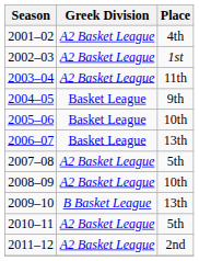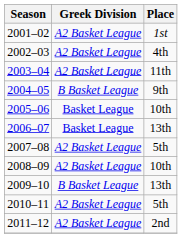 <table class="wikitable sortable" style="text-align:center; width: ;">
 <tr style="background: #efefef">
 <th><strong>Season</strong></th>
 <th>Greek Division</th>
 <th>Place</th>
 </tr>
 <tr>
 <td>2001–02</td>
 <td><em><a href='#'>A2 Basket League</a></em></td>
-<td>4th</td>
+<td><em>1st</em></td>
 </tr>
 <tr>
 <td>2002–03</td>
 <td><em><a href='#'>A2 Basket League</a></em></td>
-<td><em>1st</em></td>
+<td>4th</td>
 </tr>
 <tr>
 <td><a href='#'>2003–04</a></td>
 <td><em><a href='#'>A2 Basket League</a></em></td>
 <td>11th</td>
 </tr>
 <tr>
 <td><a href='#'>2004–05</a></td>
-<td><a href='#'>Basket League</a></td>
+<td><em><a href='#'>B Basket League</a></em></td>
 <td>9th</td>
 </tr>
 <tr>
 <td><a href='#'>2005–06</a></td>
 <td><a href='#'>Basket League</a></td>
 <td>10th</td>
 </tr>
 <tr>
 <td><a href='#'>2006–07</a></td>
 <td><a href='#'>Basket League</a></td>
 <td>13th</td>
 </tr>
 <tr>
 <td>2007–08</td>
 <td><em><a href='#'>A2 Basket League</a></em></td>
 <td>5th</td>
 </tr>
 <tr>
 <td>2008–09</td>
 <td><em><a href='#'>A2 Basket League</a></em></td>
 <td>10th</td>
 </tr>
 <tr>
 <td>2009–10</td>
 <td><em><a href='#'>B Basket League</a></em></td>
 <td>13th</td>
 </tr>
 <tr>
 <td>2010–11</td>
 <td><em><a href='#'>A2 Basket League</a></em></td>
 <td>5th</td>
 </tr>
 <tr>
 <td>2011–12</td>
 <td><em><a href='#'>A2 Basket League</a></em></td>
 <td>2nd</td>
 </tr>
 <tr>
 </tr>
 </table>
